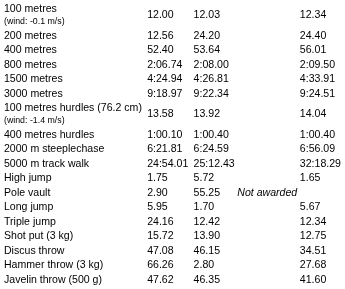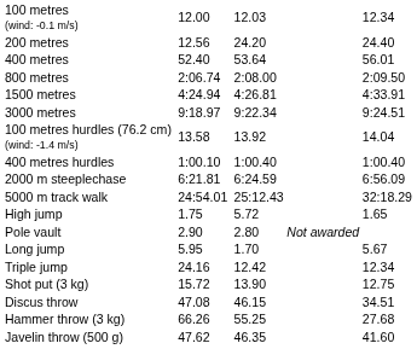 <table>
 <tr>
 <td>100 metres<br><small>(wind: -0.1 m/s)</small></td>
 <td></td>
 <td>12.00</td>
 <td></td>
 <td>12.03</td>
 <td></td>
 <td>12.34</td>
 </tr>
 <tr>
 <td>200 metres</td>
 <td></td>
 <td>12.56</td>
 <td></td>
 <td>24.20</td>
 <td></td>
 <td>24.40</td>
 </tr>
 <tr>
 <td>400 metres</td>
 <td></td>
 <td>52.40</td>
 <td></td>
 <td>53.64</td>
 <td></td>
 <td>56.01</td>
 </tr>
 <tr>
 <td>800 metres</td>
 <td></td>
 <td>2:06.74</td>
 <td></td>
 <td>2:08.00</td>
 <td></td>
 <td>2:09.50</td>
 </tr>
 <tr>
 <td>1500 metres</td>
 <td></td>
 <td>4:24.94</td>
 <td></td>
 <td>4:26.81</td>
 <td></td>
 <td>4:33.91</td>
 </tr>
 <tr>
 <td>3000 metres</td>
 <td></td>
 <td>9:18.97</td>
 <td></td>
 <td>9:22.34</td>
 <td></td>
 <td>9:24.51</td>
 </tr>
 <tr>
 <td>100 metres hurdles (76.2 cm)<br><small>(wind: -1.4 m/s)</small></td>
 <td></td>
 <td>13.58</td>
 <td></td>
 <td>13.92</td>
 <td></td>
 <td>14.04</td>
 </tr>
 <tr>
 <td>400 metres hurdles</td>
 <td></td>
 <td>1:00.10</td>
 <td></td>
 <td>1:00.40</td>
 <td></td>
 <td>1:00.40</td>
 </tr>
 <tr>
 <td>2000 m steeplechase</td>
 <td></td>
 <td>6:21.81</td>
 <td></td>
 <td>6:24.59</td>
 <td></td>
 <td>6:56.09</td>
 </tr>
 <tr>
 <td>5000 m track walk</td>
 <td></td>
 <td>24:54.01</td>
 <td></td>
 <td>25:12.43</td>
 <td></td>
 <td>32:18.29</td>
 </tr>
 <tr>
 <td>High jump</td>
 <td></td>
 <td>1.75</td>
 <td></td>
 <td>5.72</td>
 <td></td>
 <td>1.65</td>
 </tr>
 <tr>
 <td>Pole vault</td>
 <td></td>
 <td>2.90</td>
 <td></td>
-<td>55.25</td>
+<td>2.80</td>
 <td><em>Not awarded</em></td>
 <td></td>
 </tr>
 <tr>
 <td>Long jump</td>
 <td></td>
 <td>5.95</td>
 <td></td>
 <td>1.70</td>
 <td></td>
 <td>5.67</td>
 </tr>
 <tr>
 <td>Triple jump</td>
 <td></td>
 <td>24.16</td>
 <td></td>
 <td>12.42</td>
 <td></td>
 <td>12.34</td>
 </tr>
 <tr>
 <td>Shot put (3 kg)</td>
 <td></td>
 <td>15.72</td>
 <td></td>
 <td>13.90</td>
 <td></td>
 <td>12.75</td>
 </tr>
 <tr>
 <td>Discus throw</td>
 <td></td>
 <td>47.08</td>
 <td></td>
 <td>46.15</td>
 <td></td>
 <td>34.51</td>
 </tr>
 <tr>
 <td>Hammer throw (3 kg)</td>
 <td></td>
 <td>66.26</td>
 <td></td>
-<td>2.80</td>
+<td>55.25</td>
 <td></td>
 <td>27.68</td>
 </tr>
 <tr>
 <td>Javelin throw (500 g)</td>
 <td></td>
 <td>47.62</td>
 <td></td>
 <td>46.35</td>
 <td></td>
 <td>41.60</td>
 </tr>
 </table>
